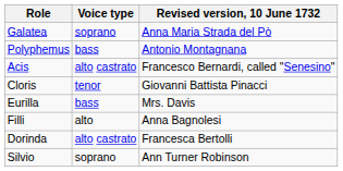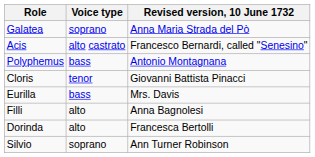 <table class="wikitable">
 <tr>
 <th>Role</th>
 <th>Voice type</th>
 <th>Revised version, 10 June 1732 <br></th>
 </tr>
 <tr>
 <td><a href='#'>Galatea</a></td>
 <td><a href='#'>soprano</a></td>
 <td><a href='#'>Anna Maria Strada del Pò</a></td>
 </tr>
 <tr>
+<td><a href='#'>Acis</a></td>
+<td><a href='#'>alto</a> <a href='#'>castrato</a></td>
+<td>Francesco Bernardi, called "<a href='#'>Senesino</a>"</td>
+</tr>
+<tr>
 <td><a href='#'>Polyphemus</a></td>
 <td><a href='#'>bass</a></td>
 <td><a href='#'>Antonio Montagnana</a></td>
-</tr>
-<tr>
-<td><a href='#'>Acis</a></td>
-<td><a href='#'>alto</a> <a href='#'>castrato</a></td>
-<td>Francesco Bernardi, called "<a href='#'>Senesino</a>"</td>
 </tr>
 <tr>
 <td>Cloris</td>
 <td><a href='#'>tenor</a></td>
 <td>Giovanni Battista Pinacci</td>
 </tr>
 <tr>
 <td>Eurilla</td>
 <td><a href='#'>bass</a></td>
 <td>Mrs. Davis</td>
 </tr>
 <tr>
 <td>Filli</td>
 <td>alto</td>
 <td>Anna Bagnolesi</td>
 </tr>
 <tr>
 <td>Dorinda</td>
-<td><a href='#'>alto</a> <a href='#'>castrato</a></td>
+<td>alto</td>
 <td>Francesca Bertolli</td>
 </tr>
 <tr>
 <td>Silvio</td>
 <td>soprano</td>
 <td>Ann Turner Robinson</td>
 </tr>
 </table>
